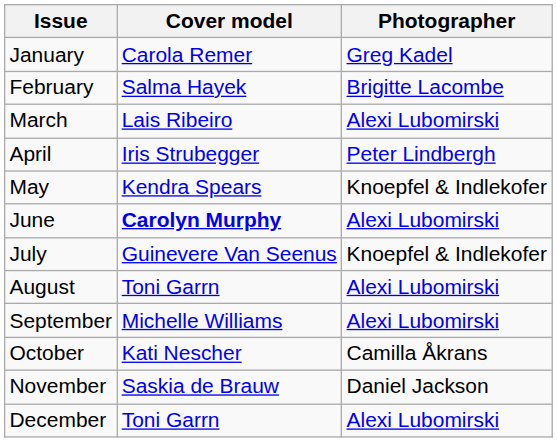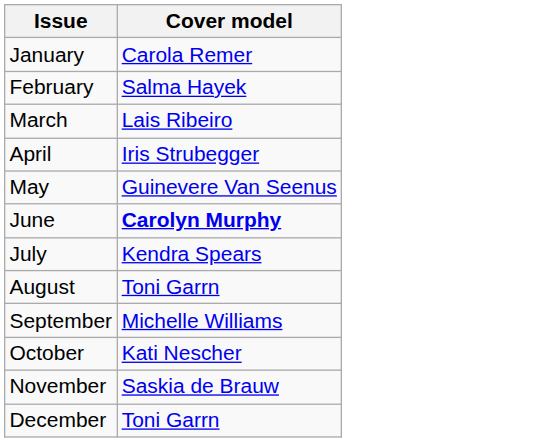 <table class="sortable wikitable">
 <tr>
 <th>Issue</th>
 <th>Cover model</th>
-<th>Photographer</th>
 </tr>
 <tr>
 <td>January</td>
 <td><a href='#'>Carola Remer</a></td>
-<td><a href='#'>Greg Kadel</a></td>
 </tr>
 <tr>
 <td>February</td>
 <td><a href='#'>Salma Hayek</a></td>
-<td><a href='#'>Brigitte Lacombe</a></td>
 </tr>
 <tr>
 <td>March</td>
 <td><a href='#'>Lais Ribeiro</a></td>
-<td><a href='#'>Alexi Lubomirski</a></td>
 </tr>
 <tr>
 <td>April</td>
 <td><a href='#'>Iris Strubegger</a></td>
-<td><a href='#'>Peter Lindbergh</a></td>
 </tr>
 <tr>
 <td>May</td>
-<td><a href='#'>Kendra Spears</a></td>
-<td>Knoepfel & Indlekofer</td>
+<td><a href='#'>Guinevere Van Seenus</a></td>
 </tr>
 <tr>
 <td>June</td>
 <td><strong><a href='#'>Carolyn Murphy</a></strong></td>
-<td><a href='#'>Alexi Lubomirski</a></td>
 </tr>
 <tr>
 <td>July</td>
-<td><a href='#'>Guinevere Van Seenus</a></td>
-<td>Knoepfel & Indlekofer</td>
+<td><a href='#'>Kendra Spears</a></td>
 </tr>
 <tr>
 <td>August</td>
 <td><a href='#'>Toni Garrn</a></td>
-<td><a href='#'>Alexi Lubomirski</a></td>
 </tr>
 <tr>
 <td>September</td>
 <td><a href='#'>Michelle Williams</a></td>
-<td><a href='#'>Alexi Lubomirski</a></td>
 </tr>
 <tr>
 <td>October</td>
 <td><a href='#'>Kati Nescher</a></td>
-<td>Camilla Åkrans</td>
 </tr>
 <tr>
 <td>November</td>
 <td><a href='#'>Saskia de Brauw</a></td>
-<td>Daniel Jackson</td>
 </tr>
 <tr>
 <td>December</td>
 <td><a href='#'>Toni Garrn</a></td>
-<td><a href='#'>Alexi Lubomirski</a></td>
 </tr>
 </table>
